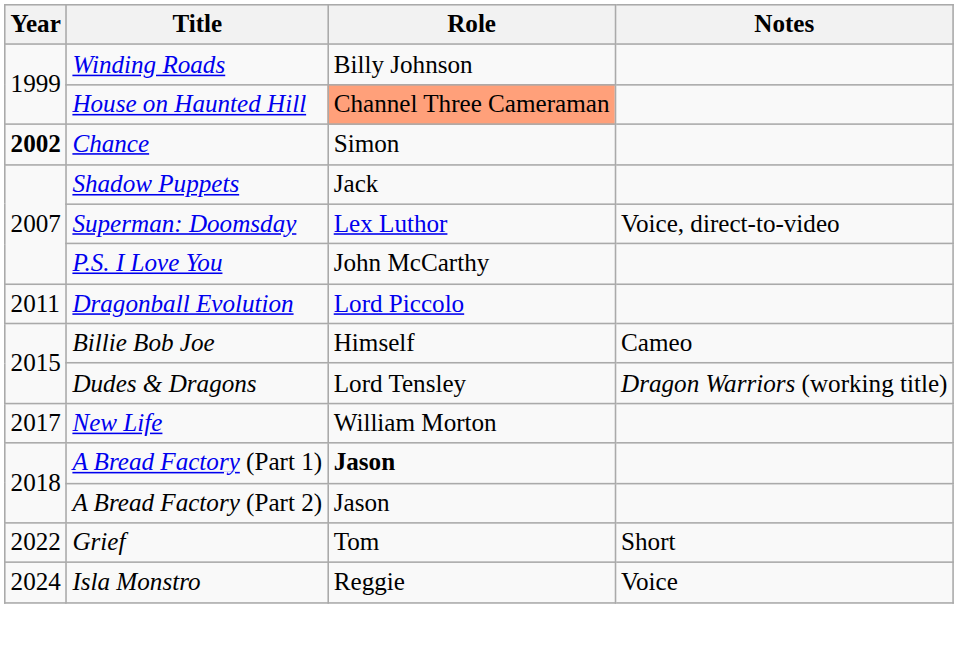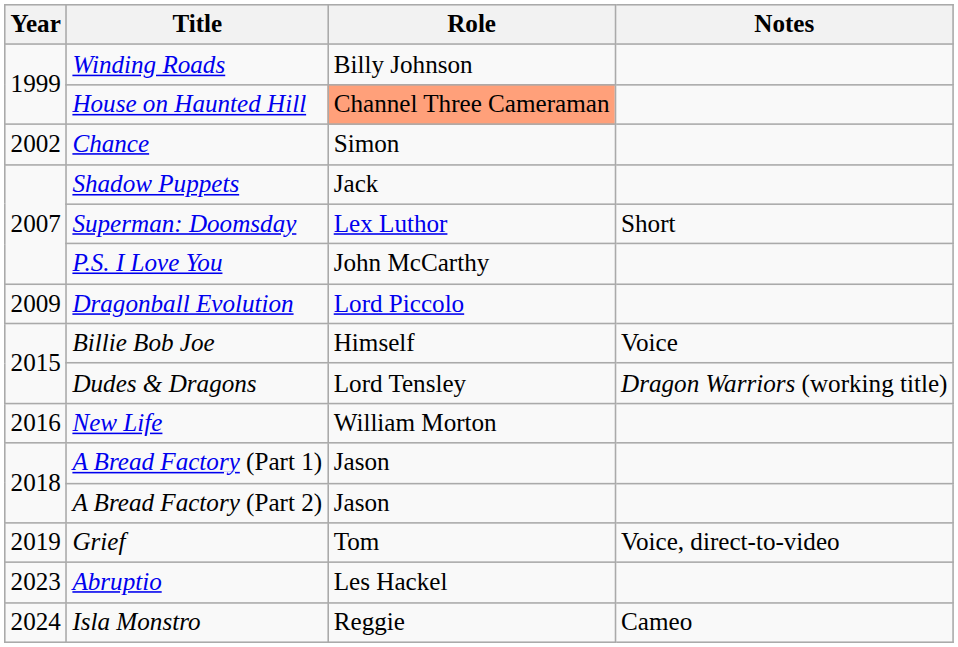 <table class="wikitable sortable">
 <tr>
 <th>Year</th>
 <th>Title</th>
 <th>Role</th>
 <th class="unsortable">Notes</th>
 </tr>
 <tr>
 <td rowspan="2">1999</td>
 <td><em><a href='#'>Winding Roads</a></em></td>
 <td>Billy Johnson</td>
 <td></td>
 </tr>
 <tr>
 <td><em><a href='#'>House on Haunted Hill</a></em></td>
 <td style="background: lightsalmon;">Channel Three Cameraman</td>
 <td></td>
 </tr>
 <tr>
-<td><strong>2002</strong></td>
+<td>2002</td>
 <td><em><a href='#'>Chance</a></em></td>
 <td>Simon</td>
 <td></td>
 </tr>
 <tr>
 <td rowspan="3">2007</td>
 <td><em><a href='#'>Shadow Puppets</a></em></td>
 <td>Jack</td>
 <td></td>
 </tr>
 <tr>
 <td><em><a href='#'>Superman: Doomsday</a></em></td>
 <td><a href='#'>Lex Luthor</a></td>
-<td>Voice, direct-to-video</td>
+<td>Short</td>
 </tr>
 <tr>
 <td><em><a href='#'>P.S. I Love You</a></em></td>
 <td>John McCarthy</td>
 <td></td>
 </tr>
 <tr>
-<td>2011</td>
+<td>2009</td>
 <td><em><a href='#'>Dragonball Evolution</a></em></td>
 <td><a href='#'>Lord Piccolo</a></td>
 <td></td>
 </tr>
 <tr>
 <td rowspan="2">2015</td>
 <td><em>Billie Bob Joe</em></td>
 <td>Himself</td>
-<td>Cameo</td>
+<td>Voice</td>
 </tr>
 <tr>
 <td><em>Dudes & Dragons</em></td>
 <td>Lord Tensley</td>
 <td><em>Dragon Warriors</em> (working title)</td>
 </tr>
 <tr>
-<td>2017</td>
+<td>2016</td>
 <td><em><a href='#'>New Life</a></em></td>
 <td>William Morton</td>
 <td></td>
 </tr>
 <tr>
 <td rowspan="2">2018</td>
 <td><em><a href='#'>A Bread Factory</a></em> (Part 1)</td>
-<td><strong>Jason</strong></td>
+<td>Jason</td>
 <td></td>
 </tr>
 <tr>
 <td><em>A Bread Factory</em> (Part 2)</td>
 <td>Jason</td>
 <td></td>
 </tr>
 <tr>
-<td>2022</td>
+<td>2019</td>
 <td><em>Grief</em></td>
 <td>Tom</td>
-<td>Short</td>
+<td>Voice, direct-to-video</td>
+</tr>
+<tr>
+<td>2023</td>
+<td><em><a href='#'>Abruptio</a></em></td>
+<td>Les Hackel</td>
+<td></td>
 </tr>
 <tr>
 <td>2024</td>
 <td><em>Isla Monstro</em></td>
 <td>Reggie</td>
-<td>Voice</td>
+<td>Cameo</td>
 </tr>
 </table>
